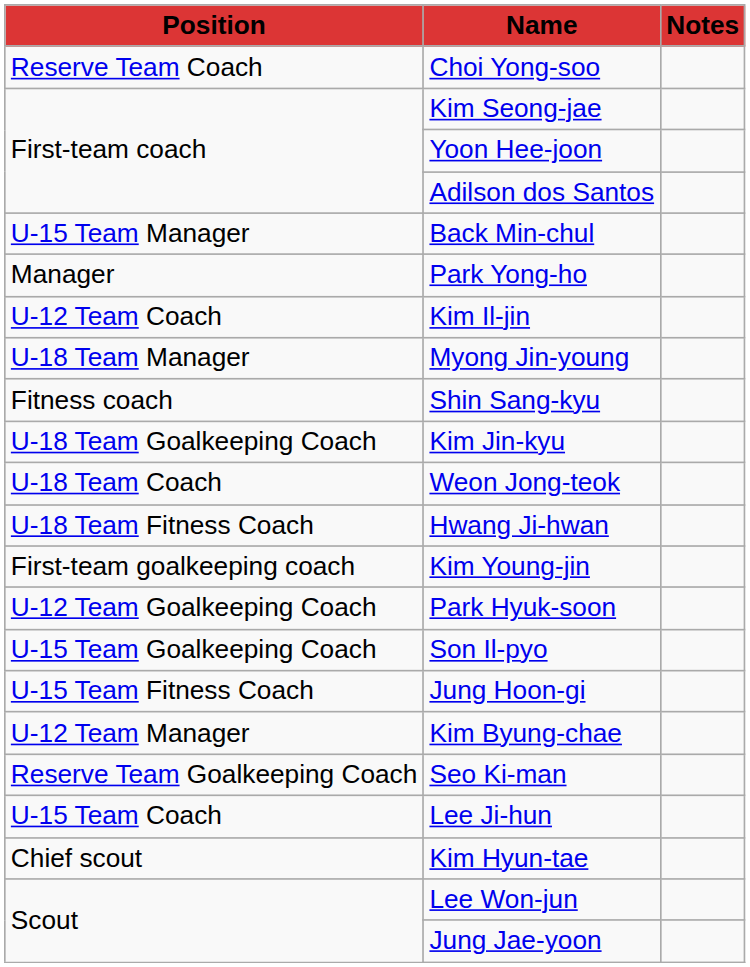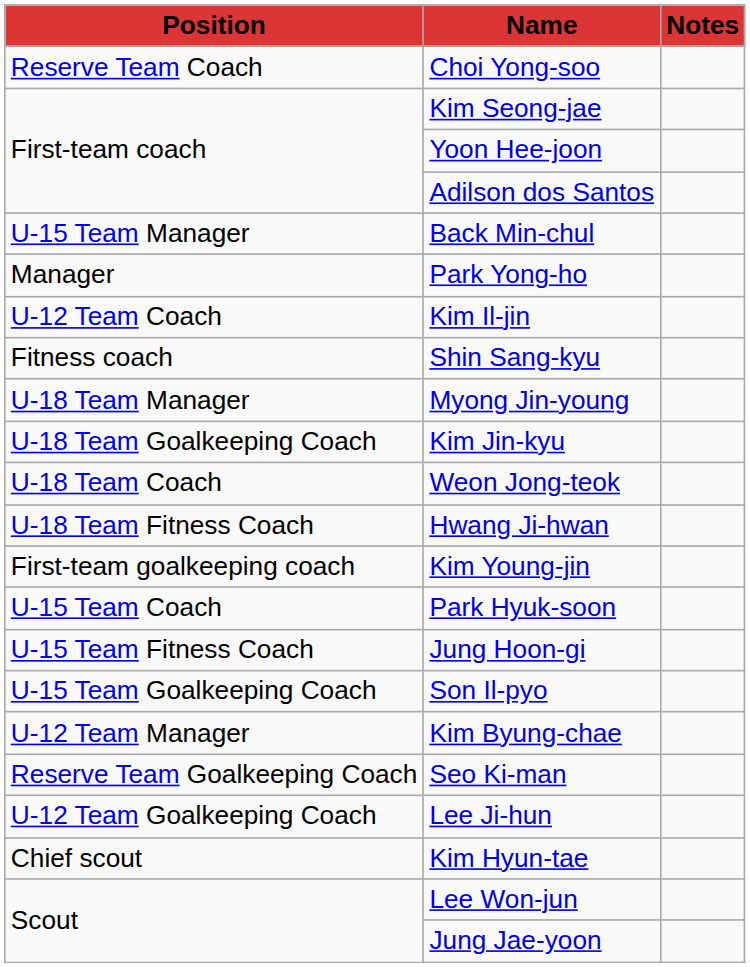 <table class="wikitable">
 <tr>
 <th style="color:#000000; background:#DC3535;">Position</th>
 <th style="color:#000000; background:#DC3535;">Name</th>
 <th style="color:#000000; background:#DC3535;">Notes</th>
 </tr>
 <tr>
 <td><a href='#'>Reserve Team</a> Coach</td>
 <td> <a href='#'>Choi Yong-soo</a></td>
 <td></td>
 </tr>
 <tr>
 <td rowspan="3">First-team coach</td>
 <td> <a href='#'>Kim Seong-jae</a></td>
 <td></td>
 </tr>
 <tr>
 <td> <a href='#'>Yoon Hee-joon</a></td>
 <td></td>
 </tr>
 <tr>
 <td> <a href='#'>Adilson dos Santos</a></td>
 <td></td>
 </tr>
 <tr>
 <td><a href='#'>U-15 Team</a> Manager</td>
 <td> <a href='#'>Back Min-chul</a></td>
 <td></td>
 </tr>
 <tr>
 <td>Manager</td>
 <td> <a href='#'>Park Yong-ho</a></td>
 <td></td>
 </tr>
 <tr>
 <td><a href='#'>U-12 Team</a> Coach</td>
 <td> <a href='#'>Kim Il-jin</a></td>
 <td></td>
 </tr>
 <tr>
-<td><a href='#'>U-18 Team</a> Manager</td>
-<td> <a href='#'>Myong Jin-young</a></td>
+<td>Fitness coach</td>
+<td> <a href='#'>Shin Sang-kyu</a></td>
 <td></td>
 </tr>
 <tr>
-<td>Fitness coach</td>
-<td> <a href='#'>Shin Sang-kyu</a></td>
+<td><a href='#'>U-18 Team</a> Manager</td>
+<td> <a href='#'>Myong Jin-young</a></td>
 <td></td>
 </tr>
 <tr>
 <td><a href='#'>U-18 Team</a> Goalkeeping Coach</td>
 <td> <a href='#'>Kim Jin-kyu</a></td>
 <td></td>
 </tr>
 <tr>
 <td><a href='#'>U-18 Team</a> Coach</td>
 <td> <a href='#'>Weon Jong-teok</a></td>
 <td></td>
 </tr>
 <tr>
 <td><a href='#'>U-18 Team</a> Fitness Coach</td>
 <td> <a href='#'>Hwang Ji-hwan</a></td>
 <td></td>
 </tr>
 <tr>
 <td>First-team goalkeeping coach</td>
 <td> <a href='#'>Kim Young-jin</a></td>
 <td></td>
 </tr>
 <tr>
-<td><a href='#'>U-12 Team</a> Goalkeeping Coach</td>
+<td><a href='#'>U-15 Team</a> Coach</td>
 <td> <a href='#'>Park Hyuk-soon</a></td>
+<td></td>
+</tr>
+<tr>
+<td><a href='#'>U-15 Team</a> Fitness Coach</td>
+<td> <a href='#'>Jung Hoon-gi</a></td>
 <td></td>
 </tr>
 <tr>
 <td><a href='#'>U-15 Team</a> Goalkeeping Coach</td>
 <td> <a href='#'>Son Il-pyo</a></td>
-<td></td>
-</tr>
-<tr>
-<td><a href='#'>U-15 Team</a> Fitness Coach</td>
-<td> <a href='#'>Jung Hoon-gi</a></td>
 <td></td>
 </tr>
 <tr>
 <td><a href='#'>U-12 Team</a> Manager</td>
 <td> <a href='#'>Kim Byung-chae</a></td>
 <td></td>
 </tr>
 <tr>
 <td><a href='#'>Reserve Team</a> Goalkeeping Coach</td>
 <td> <a href='#'>Seo Ki-man</a></td>
 <td></td>
 </tr>
 <tr>
-<td><a href='#'>U-15 Team</a> Coach</td>
+<td><a href='#'>U-12 Team</a> Goalkeeping Coach</td>
 <td> <a href='#'>Lee Ji-hun</a></td>
 <td></td>
 </tr>
 <tr>
 <td>Chief scout</td>
 <td> <a href='#'>Kim Hyun-tae</a></td>
 <td></td>
 </tr>
 <tr>
 <td rowspan="3">Scout</td>
 <td> <a href='#'>Lee Won-jun</a></td>
 <td></td>
 </tr>
 <tr>
 <td> <a href='#'>Jung Jae-yoon</a></td>
 <td></td>
 </tr>
 <tr>
 </tr>
 </table>
